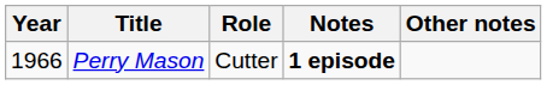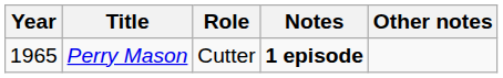 <table class="wikitable">
 <tr>
 <th>Year</th>
 <th>Title</th>
 <th>Role</th>
 <th>Notes</th>
 <th>Other notes</th>
 </tr>
 <tr>
-<td>1966</td>
+<td>1965</td>
 <td><em><a href='#'>Perry Mason</a></em></td>
 <td>Cutter</td>
 <td><strong>1 episode</strong></td>
 <td><small></small></td>
 </tr>
 </table>
